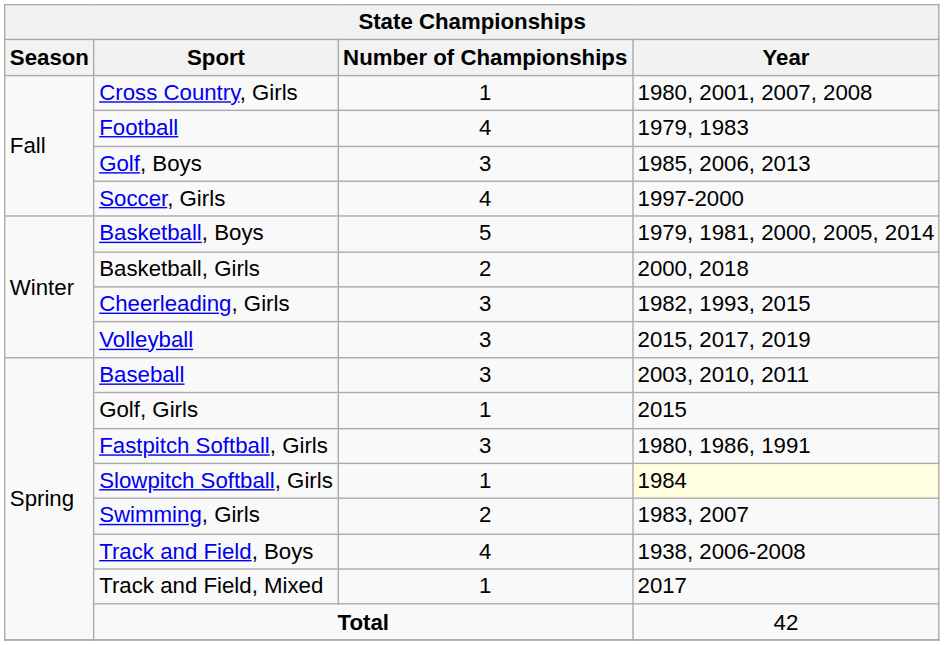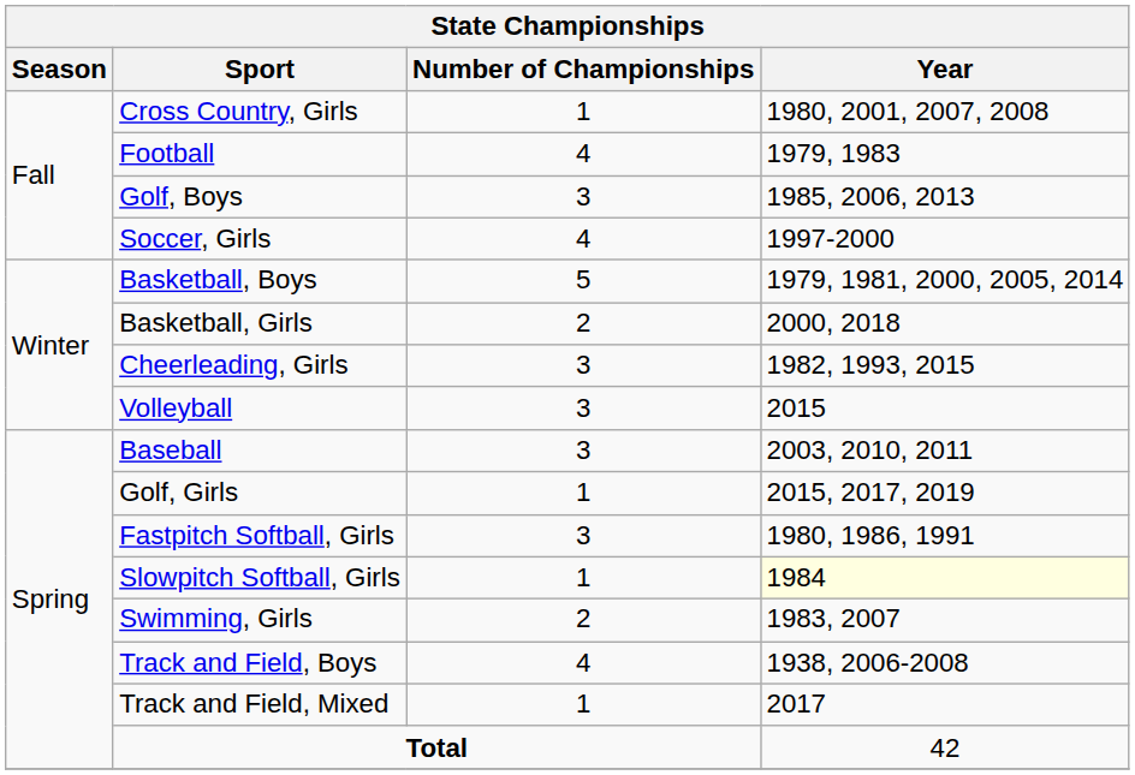 <table class="wikitable">
 <tr>
 <th colspan="4">State Championships</th>
 </tr>
 <tr>
 <th>Season</th>
 <th>Sport</th>
 <th>Number of Championships</th>
 <th>Year</th>
 </tr>
 <tr>
 <td rowspan="4">Fall</td>
 <td><a href='#'>Cross Country</a>, Girls</td>
 <td align="center">1</td>
 <td>1980, 2001, 2007, 2008</td>
 </tr>
 <tr>
 <td><a href='#'>Football</a></td>
 <td align="center">4</td>
 <td>1979, 1983</td>
 </tr>
 <tr>
 <td><a href='#'>Golf</a>, Boys</td>
 <td align="center">3</td>
 <td>1985, 2006, 2013</td>
 </tr>
 <tr>
 <td><a href='#'>Soccer</a>, Girls</td>
 <td align="center">4</td>
 <td>1997-2000</td>
 </tr>
 <tr>
 <td rowspan="4">Winter</td>
 <td><a href='#'>Basketball</a>, Boys</td>
 <td align="center">5</td>
 <td>1979, 1981, 2000, 2005, 2014</td>
 </tr>
 <tr>
 <td>Basketball, Girls</td>
 <td align="center">2</td>
 <td>2000, 2018</td>
 </tr>
 <tr>
 <td><a href='#'>Cheerleading</a>, Girls</td>
 <td align="center">3</td>
 <td>1982, 1993, 2015</td>
 </tr>
 <tr>
 <td><a href='#'>Volleyball</a></td>
 <td align="center">3</td>
-<td>2015, 2017, 2019</td>
+<td>2015</td>
 </tr>
 <tr>
 <td rowspan="8">Spring</td>
 <td><a href='#'>Baseball</a></td>
 <td align="center">3</td>
 <td>2003, 2010, 2011</td>
 </tr>
 <tr>
 <td>Golf, Girls</td>
 <td align="center">1</td>
-<td>2015</td>
+<td>2015, 2017, 2019</td>
 </tr>
 <tr>
 <td><a href='#'>Fastpitch Softball</a>, Girls</td>
 <td align="center">3</td>
 <td>1980, 1986, 1991</td>
 </tr>
 <tr>
 <td><a href='#'>Slowpitch Softball</a>, Girls</td>
 <td align="center">1</td>
 <td style="background: lightyellow;">1984</td>
 </tr>
 <tr>
 <td><a href='#'>Swimming</a>, Girls</td>
 <td align="center">2</td>
 <td>1983, 2007</td>
 </tr>
 <tr>
 <td><a href='#'>Track and Field</a>, Boys</td>
 <td align="center">4</td>
 <td>1938, 2006-2008</td>
 </tr>
 <tr>
 <td>Track and Field, Mixed</td>
 <td align="center">1</td>
 <td>2017</td>
 </tr>
 <tr>
 <td align="center" colspan="2"><strong>Total</strong></td>
 <td align="center">42</td>
 </tr>
 <tr>
 </tr>
 </table>
